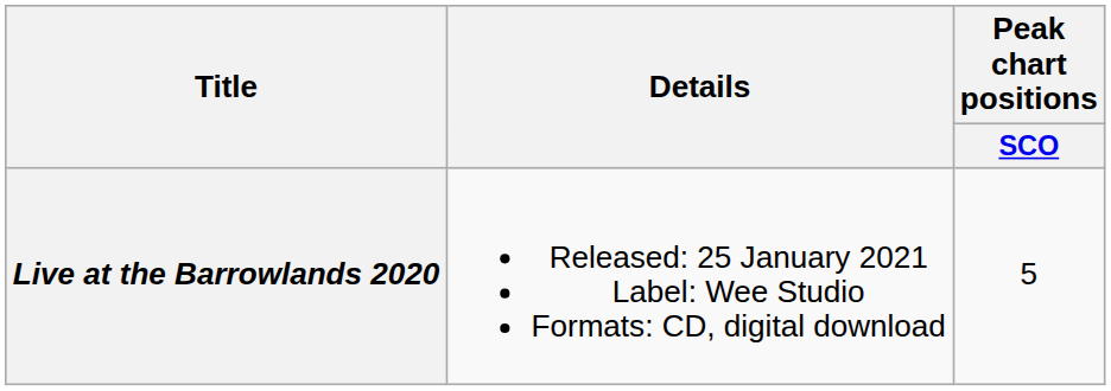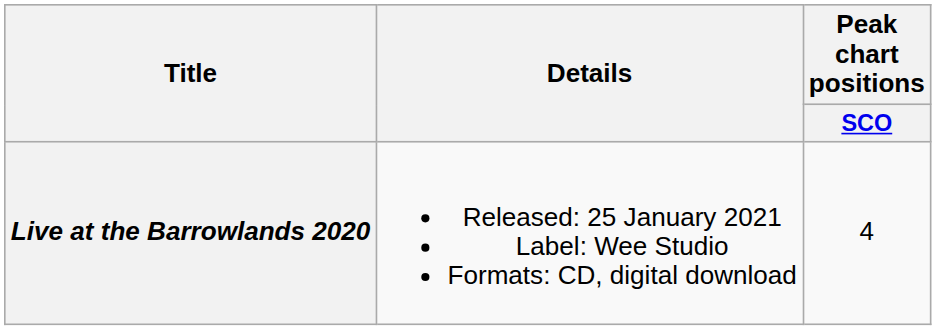 <table class="wikitable plainrowheaders" style="text-align:center;">
 <tr>
 <th scope="col" rowspan="2">Title</th>
 <th scope="col" rowspan="2">Details</th>
 <th scope="col" colspan="1">Peak chart positions</th>
 </tr>
 <tr>
 <th style="width:2.5em;font-size:90%"><a href='#'>SCO</a><br></th>
 </tr>
 <tr>
 <th scope="row"><em>Live at the Barrowlands 2020</em></th>
 <td><br><ul><li>Released: 25 January 2021</li><li>Label: Wee Studio</li><li>Formats: CD, digital download</li></ul></td>
-<td>5</td>
+<td>4</td>
 </tr>
 </table>
